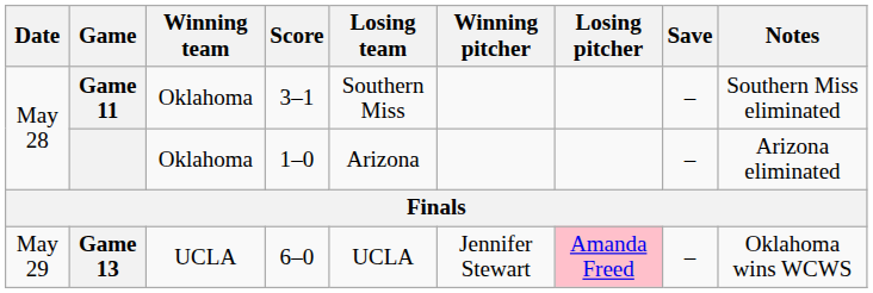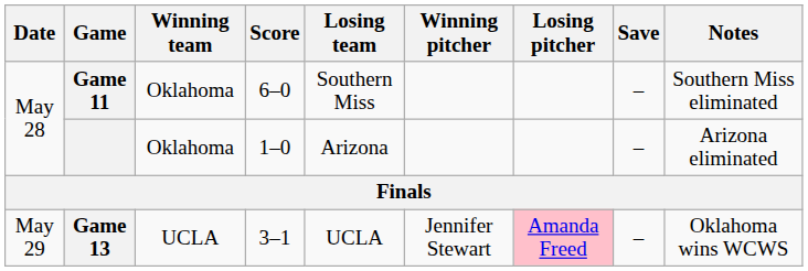 <table class="wikitable plainrowheaders" style="text-align:center">
 <tr>
 <th scope="col">Date</th>
 <th scope="col">Game</th>
 <th scope="col">Winning team</th>
 <th scope="col">Score</th>
 <th scope="col">Losing team</th>
 <th scope="col">Winning pitcher</th>
 <th scope="col">Losing pitcher</th>
 <th scope="col">Save</th>
 <th scope="col">Notes</th>
 </tr>
 <tr>
 <td rowspan=2>May 28</td>
 <th scope="row" style="text-align:center">Game 11</th>
 <td>Oklahoma</td>
-<td>3–1</td>
+<td>6–0</td>
 <td>Southern Miss</td>
 <td></td>
 <td></td>
 <td>–</td>
 <td>Southern Miss eliminated</td>
 </tr>
 <tr>
 <th scope="row" style="text-align:center"></th>
 <td>Oklahoma</td>
 <td>1–0</td>
 <td>Arizona</td>
 <td></td>
 <td></td>
 <td>–</td>
 <td>Arizona eliminated</td>
 </tr>
 <tr>
 <th colspan=10>Finals</th>
 </tr>
 <tr>
 <td>May 29</td>
 <th scope="row" style="text-align:center">Game 13</th>
 <td>UCLA</td>
-<td>6–0</td>
+<td>3–1</td>
 <td>UCLA</td>
 <td>Jennifer Stewart</td>
 <td style="background: pink;"><a href='#'>Amanda Freed</a></td>
 <td>–</td>
 <td>Oklahoma wins WCWS</td>
 </tr>
 </table>
